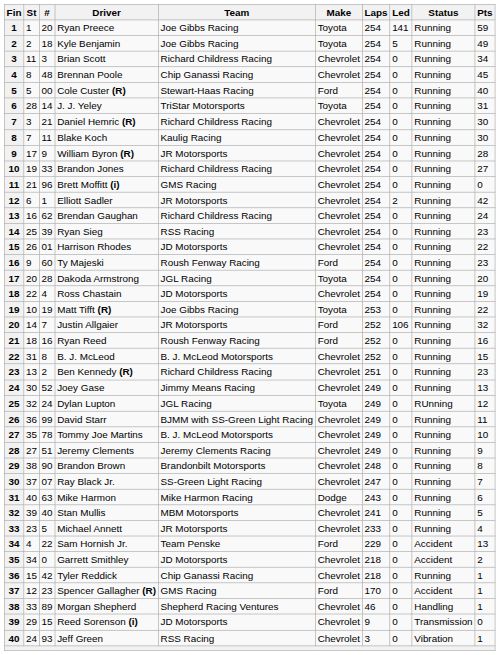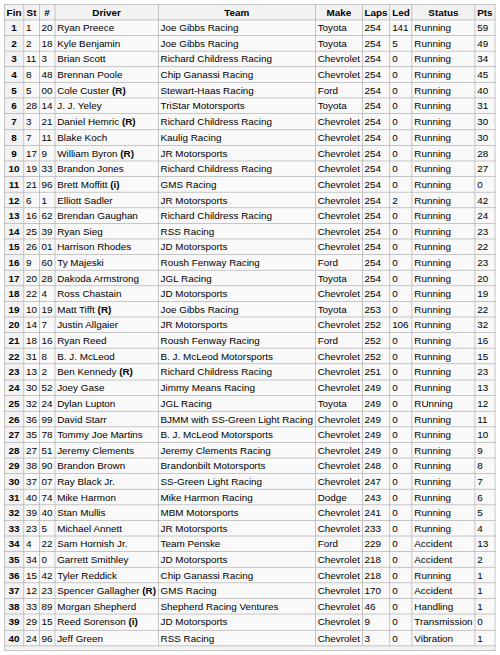 <table class="wikitable" style="font-size:95%">
 <tr>
 <th>Fin</th>
 <th>St</th>
 <th>#</th>
 <th>Driver</th>
 <th>Team</th>
 <th>Make</th>
 <th>Laps</th>
 <th>Led</th>
 <th>Status</th>
 <th>Pts</th>
 </tr>
 <tr>
 <th>1</th>
 <td>1</td>
 <td>20</td>
 <td>Ryan Preece</td>
 <td>Joe Gibbs Racing</td>
 <td>Toyota</td>
 <td>254</td>
 <td>141</td>
 <td>Running</td>
 <td>59</td>
 </tr>
 <tr>
 <th>2</th>
 <td>2</td>
 <td>18</td>
 <td>Kyle Benjamin</td>
 <td>Joe Gibbs Racing</td>
 <td>Toyota</td>
 <td>254</td>
 <td>5</td>
 <td>Running</td>
 <td>49</td>
 </tr>
 <tr>
 <th>3</th>
 <td>11</td>
 <td>3</td>
 <td>Brian Scott</td>
 <td>Richard Childress Racing</td>
 <td>Chevrolet</td>
 <td>254</td>
 <td>0</td>
 <td>Running</td>
 <td>34</td>
 </tr>
 <tr>
 <th>4</th>
 <td>8</td>
 <td>48</td>
 <td>Brennan Poole</td>
 <td>Chip Ganassi Racing</td>
 <td>Chevrolet</td>
 <td>254</td>
 <td>0</td>
 <td>Running</td>
 <td>45</td>
 </tr>
 <tr>
 <th>5</th>
 <td>5</td>
 <td>00</td>
 <td>Cole Custer <strong>(R)</strong></td>
 <td>Stewart-Haas Racing</td>
 <td>Ford</td>
 <td>254</td>
 <td>0</td>
 <td>Running</td>
 <td>40</td>
 </tr>
 <tr>
 <th>6</th>
 <td>28</td>
 <td>14</td>
 <td>J. J. Yeley</td>
 <td>TriStar Motorsports</td>
 <td>Toyota</td>
 <td>254</td>
 <td>0</td>
 <td>Running</td>
 <td>31</td>
 </tr>
 <tr>
 <th>7</th>
 <td>3</td>
 <td>21</td>
 <td>Daniel Hemric <strong>(R)</strong></td>
 <td>Richard Childress Racing</td>
 <td>Chevrolet</td>
 <td>254</td>
 <td>0</td>
 <td>Running</td>
 <td>30</td>
 </tr>
 <tr>
 <th>8</th>
 <td>7</td>
 <td>11</td>
 <td>Blake Koch</td>
 <td>Kaulig Racing</td>
 <td>Chevrolet</td>
 <td>254</td>
 <td>0</td>
 <td>Running</td>
 <td>30</td>
 </tr>
 <tr>
 <th>9</th>
 <td>17</td>
 <td>9</td>
 <td>William Byron <strong>(R)</strong></td>
 <td>JR Motorsports</td>
 <td>Chevrolet</td>
 <td>254</td>
 <td>0</td>
 <td>Running</td>
 <td>28</td>
 </tr>
 <tr>
 <th>10</th>
 <td>19</td>
 <td>33</td>
 <td>Brandon Jones</td>
 <td>Richard Childress Racing</td>
 <td>Chevrolet</td>
 <td>254</td>
 <td>0</td>
 <td>Running</td>
 <td>27</td>
 </tr>
 <tr>
 <th>11</th>
 <td>21</td>
 <td>96</td>
 <td>Brett Moffitt <strong>(i)</strong></td>
 <td>GMS Racing</td>
 <td>Chevrolet</td>
 <td>254</td>
 <td>0</td>
 <td>Running</td>
 <td>0</td>
 </tr>
 <tr>
 <th>12</th>
 <td>6</td>
 <td>1</td>
 <td>Elliott Sadler</td>
 <td>JR Motorsports</td>
 <td>Chevrolet</td>
 <td>254</td>
 <td>2</td>
 <td>Running</td>
 <td>42</td>
 </tr>
 <tr>
 <th>13</th>
 <td>16</td>
 <td>62</td>
 <td>Brendan Gaughan</td>
 <td>Richard Childress Racing</td>
 <td>Chevrolet</td>
 <td>254</td>
 <td>0</td>
 <td>Running</td>
 <td>24</td>
 </tr>
 <tr>
 <th>14</th>
 <td>25</td>
 <td>39</td>
 <td>Ryan Sieg</td>
 <td>RSS Racing</td>
 <td>Chevrolet</td>
 <td>254</td>
 <td>0</td>
 <td>Running</td>
 <td>23</td>
 </tr>
 <tr>
 <th>15</th>
 <td>26</td>
 <td>01</td>
 <td>Harrison Rhodes</td>
 <td>JD Motorsports</td>
 <td>Chevrolet</td>
 <td>254</td>
 <td>0</td>
 <td>Running</td>
 <td>22</td>
 </tr>
 <tr>
 <th>16</th>
 <td>9</td>
 <td>60</td>
 <td>Ty Majeski</td>
 <td>Roush Fenway Racing</td>
 <td>Ford</td>
 <td>254</td>
 <td>0</td>
 <td>Running</td>
 <td>23</td>
 </tr>
 <tr>
 <th>17</th>
 <td>20</td>
 <td>28</td>
 <td>Dakoda Armstrong</td>
 <td>JGL Racing</td>
 <td>Toyota</td>
 <td>254</td>
 <td>0</td>
 <td>Running</td>
 <td>20</td>
 </tr>
 <tr>
 <th>18</th>
 <td>22</td>
 <td>4</td>
 <td>Ross Chastain</td>
 <td>JD Motorsports</td>
 <td>Chevrolet</td>
 <td>254</td>
 <td>0</td>
 <td>Running</td>
 <td>19</td>
 </tr>
 <tr>
 <th>19</th>
 <td>10</td>
 <td>19</td>
 <td>Matt Tifft <strong>(R)</strong></td>
 <td>Joe Gibbs Racing</td>
 <td>Toyota</td>
 <td>253</td>
 <td>0</td>
 <td>Running</td>
 <td>22</td>
 </tr>
 <tr>
 <th>20</th>
 <td>14</td>
 <td>7</td>
 <td>Justin Allgaier</td>
 <td>JR Motorsports</td>
-<td>Ford</td>
+<td>Chevrolet</td>
 <td>252</td>
 <td>106</td>
 <td>Running</td>
 <td>32</td>
 </tr>
 <tr>
 <th>21</th>
 <td>18</td>
 <td>16</td>
 <td>Ryan Reed</td>
 <td>Roush Fenway Racing</td>
 <td>Ford</td>
 <td>252</td>
 <td>0</td>
 <td>Running</td>
 <td>16</td>
 </tr>
 <tr>
 <th>22</th>
 <td>31</td>
 <td>8</td>
 <td>B. J. McLeod</td>
 <td>B. J. McLeod Motorsports</td>
 <td>Chevrolet</td>
 <td>252</td>
 <td>0</td>
 <td>Running</td>
 <td>15</td>
 </tr>
 <tr>
 <th>23</th>
 <td>13</td>
 <td>2</td>
 <td>Ben Kennedy <strong>(R)</strong></td>
 <td>Richard Childress Racing</td>
 <td>Chevrolet</td>
 <td>251</td>
 <td>0</td>
 <td>Running</td>
 <td>23</td>
 </tr>
 <tr>
 <th>24</th>
 <td>30</td>
 <td>52</td>
 <td>Joey Gase</td>
 <td>Jimmy Means Racing</td>
 <td>Chevrolet</td>
 <td>249</td>
 <td>0</td>
 <td>Running</td>
 <td>13</td>
 </tr>
 <tr>
 <th>25</th>
 <td>32</td>
 <td>24</td>
 <td>Dylan Lupton</td>
 <td>JGL Racing</td>
 <td>Toyota</td>
 <td>249</td>
 <td>0</td>
 <td>RUnning</td>
 <td>12</td>
 </tr>
 <tr>
 <th>26</th>
 <td>36</td>
 <td>99</td>
 <td>David Starr</td>
 <td>BJMM with SS-Green Light Racing</td>
 <td>Chevrolet</td>
 <td>249</td>
 <td>0</td>
 <td>Running</td>
 <td>11</td>
 </tr>
 <tr>
 <th>27</th>
 <td>35</td>
 <td>78</td>
 <td>Tommy Joe Martins</td>
 <td>B. J. McLeod Motorsports</td>
 <td>Chevrolet</td>
 <td>249</td>
 <td>0</td>
 <td>Running</td>
 <td>10</td>
 </tr>
 <tr>
 <th>28</th>
 <td>27</td>
 <td>51</td>
 <td>Jeremy Clements</td>
 <td>Jeremy Clements Racing</td>
 <td>Chevrolet</td>
 <td>249</td>
 <td>0</td>
 <td>Running</td>
 <td>9</td>
 </tr>
 <tr>
 <th>29</th>
 <td>38</td>
 <td>90</td>
 <td>Brandon Brown</td>
 <td>Brandonbilt Motorsports</td>
 <td>Chevrolet</td>
 <td>248</td>
 <td>0</td>
 <td>Running</td>
 <td>8</td>
 </tr>
 <tr>
 <th>30</th>
 <td>37</td>
 <td>07</td>
 <td>Ray Black Jr.</td>
 <td>SS-Green Light Racing</td>
 <td>Chevrolet</td>
 <td>247</td>
 <td>0</td>
 <td>Running</td>
 <td>7</td>
 </tr>
 <tr>
 <th>31</th>
 <td>40</td>
-<td>63</td>
+<td>74</td>
 <td>Mike Harmon</td>
 <td>Mike Harmon Racing</td>
 <td>Dodge</td>
 <td>243</td>
 <td>0</td>
 <td>Running</td>
 <td>6</td>
 </tr>
 <tr>
 <th>32</th>
 <td>39</td>
 <td>40</td>
 <td>Stan Mullis</td>
 <td>MBM Motorsports</td>
 <td>Chevrolet</td>
 <td>241</td>
 <td>0</td>
 <td>Running</td>
 <td>5</td>
 </tr>
 <tr>
 <th>33</th>
 <td>23</td>
 <td>5</td>
 <td>Michael Annett</td>
 <td>JR Motorsports</td>
 <td>Chevrolet</td>
 <td>233</td>
 <td>0</td>
 <td>Running</td>
 <td>4</td>
 </tr>
 <tr>
 <th>34</th>
 <td>4</td>
 <td>22</td>
 <td>Sam Hornish Jr.</td>
 <td>Team Penske</td>
 <td>Ford</td>
 <td>229</td>
 <td>0</td>
 <td>Accident</td>
 <td>13</td>
 </tr>
 <tr>
 <th>35</th>
 <td>34</td>
 <td>0</td>
 <td>Garrett Smithley</td>
 <td>JD Motorsports</td>
 <td>Chevrolet</td>
 <td>218</td>
 <td>0</td>
 <td>Accident</td>
 <td>2</td>
 </tr>
 <tr>
 <th>36</th>
 <td>15</td>
 <td>42</td>
 <td>Tyler Reddick</td>
 <td>Chip Ganassi Racing</td>
 <td>Chevrolet</td>
 <td>218</td>
 <td>0</td>
 <td>Running</td>
 <td>1</td>
 </tr>
 <tr>
 <th>37</th>
 <td>12</td>
 <td>23</td>
 <td>Spencer Gallagher <strong>(R)</strong></td>
 <td>GMS Racing</td>
-<td>Ford</td>
+<td>Chevrolet</td>
 <td>170</td>
 <td>0</td>
 <td>Accident</td>
 <td>1</td>
 </tr>
 <tr>
 <th>38</th>
 <td>33</td>
 <td>89</td>
 <td>Morgan Shepherd</td>
 <td>Shepherd Racing Ventures</td>
 <td>Chevrolet</td>
 <td>46</td>
 <td>0</td>
 <td>Handling</td>
 <td>1</td>
 </tr>
 <tr>
 <th>39</th>
 <td>29</td>
 <td>15</td>
 <td>Reed Sorenson <strong>(i)</strong></td>
 <td>JD Motorsports</td>
 <td>Chevrolet</td>
 <td>9</td>
 <td>0</td>
 <td>Transmission</td>
 <td>0</td>
 </tr>
 <tr>
 <th>40</th>
 <td>24</td>
-<td>93</td>
+<td>96</td>
 <td>Jeff Green</td>
 <td>RSS Racing</td>
 <td>Chevrolet</td>
 <td>3</td>
 <td>0</td>
 <td>Vibration</td>
 <td>1</td>
 </tr>
 <tr>
 <th colspan="10"></th>
 </tr>
 </table>
